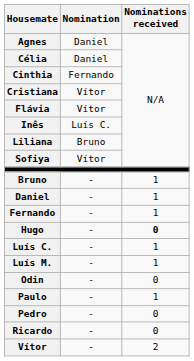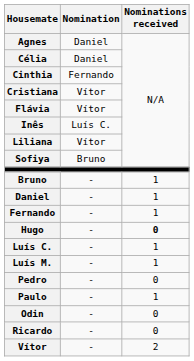 <table class="wikitable" style="text-align:center; font-size:90%; line-height:15px;">
 <tr>
 <th>Housemate</th>
 <th>Nomination</th>
 <th>Nominations<br>received</th>
 </tr>
 <tr>
 <th>Agnes</th>
 <td>Daniel</td>
 <td rowspan=8>N/A</td>
 </tr>
 <tr>
 <th>Célia</th>
 <td>Daniel</td>
 </tr>
 <tr>
 <th>Cinthia</th>
 <td>Fernando</td>
 </tr>
 <tr>
 <th>Cristiana</th>
 <td>Vítor</td>
 </tr>
 <tr>
 <th>Flávia</th>
 <td>Vítor</td>
 </tr>
 <tr>
 <th>Inês</th>
 <td>Luís C.</td>
 </tr>
 <tr>
 <th>Liliana</th>
-<td>Bruno</td>
+<td>Vítor</td>
 </tr>
 <tr>
 <th>Sofiya</th>
-<td>Vítor</td>
+<td>Bruno</td>
 </tr>
 <tr>
 <th style="background:#000;" colspan="3"></th>
 </tr>
 <tr>
 <th>Bruno</th>
 <td>-</td>
 <td>1</td>
 </tr>
 <tr>
 <th>Daniel</th>
 <td>-</td>
 <td>1</td>
 </tr>
 <tr>
 <th>Fernando</th>
 <td>-</td>
 <td>1</td>
 </tr>
 <tr>
 <th>Hugo</th>
 <td>-</td>
 <td><strong>0</strong></td>
 </tr>
 <tr>
 <th>Luís C.</th>
 <td>-</td>
 <td>1</td>
 </tr>
 <tr>
 <th>Luís M.</th>
 <td>-</td>
 <td>1</td>
 </tr>
 <tr>
-<th>Odin</th>
+<th>Pedro</th>
 <td>-</td>
 <td>0</td>
 </tr>
 <tr>
 <th>Paulo</th>
 <td>-</td>
 <td>1</td>
 </tr>
 <tr>
-<th>Pedro</th>
+<th>Odin</th>
 <td>-</td>
 <td>0</td>
 </tr>
 <tr>
 <th>Ricardo</th>
 <td>-</td>
 <td>0</td>
 </tr>
 <tr>
 <th>Vítor</th>
 <td>-</td>
 <td>2</td>
 </tr>
 </table>
